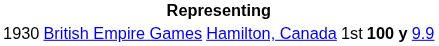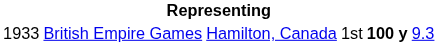 <table>
 <tr>
 <th colspan="6">Representing </th>
 </tr>
 <tr>
-<td>1930</td>
+<td>1933</td>
 <td><a href='#'>British Empire Games</a></td>
 <td><a href='#'>Hamilton, Canada</a></td>
 <td>1st</td>
 <td><strong>100 y</strong></td>
-<td><a href='#'>9.9</a></td>
+<td><a href='#'>9.3</a></td>
 </tr>
 </table>
